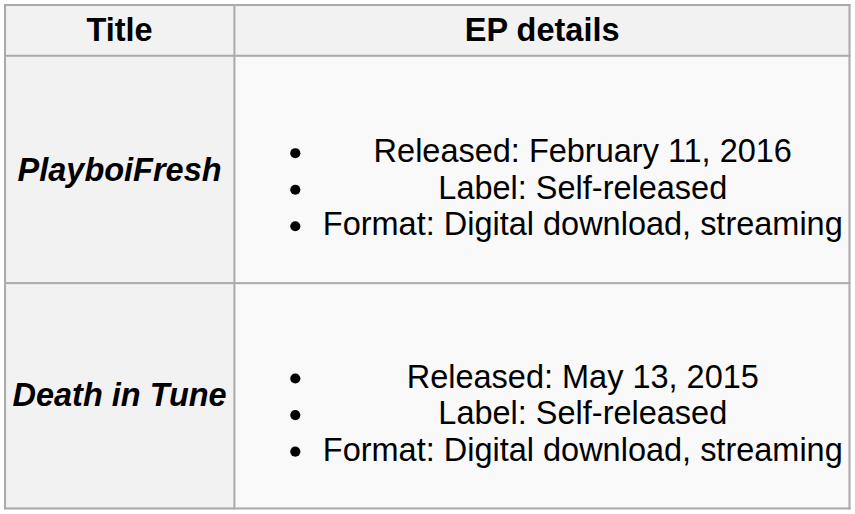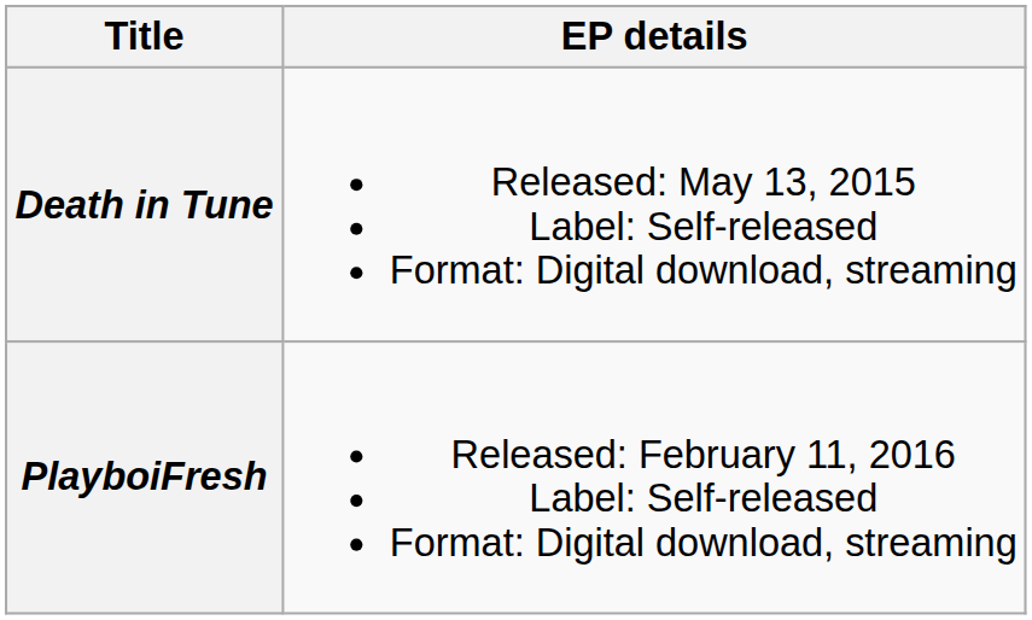 <table class="wikitable plainrowheaders" style="text-align:center;">
 <tr>
 <th>Title</th>
 <th>EP details</th>
 </tr>
 <tr>
+<th scope="row"><em>Death in Tune</em></th>
+<td><br><ul><li>Released: May 13, 2015</li><li>Label: Self-released</li><li>Format: Digital download, streaming</li></ul></td>
+</tr>
+<tr>
 <th scope="row"><em>PlayboiFresh</em><br></th>
 <td><br><ul><li>Released: February 11, 2016</li><li>Label: Self-released</li><li>Format: Digital download, streaming</li></ul></td>
 </tr>
-<tr>
-<th scope="row"><em>Death in Tune</em></th>
-<td><br><ul><li>Released: May 13, 2015</li><li>Label: Self-released</li><li>Format: Digital download, streaming</li></ul></td>
-</tr>
 </table>
